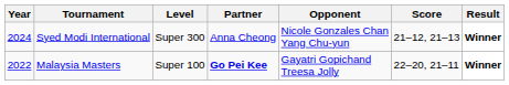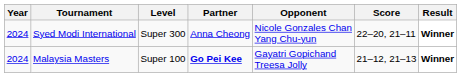 <table class="sortable wikitable" style="font-size: 90%;">
 <tr>
 <th>Year</th>
 <th>Tournament</th>
 <th>Level</th>
 <th>Partner</th>
 <th>Opponent</th>
 <th>Score</th>
 <th>Result</th>
 </tr>
 <tr>
 <td align="center"><a href='#'>2024</a></td>
 <td align="left"><a href='#'>Syed Modi International</a></td>
 <td align="left">Super 300</td>
 <td align="left"> <a href='#'>Anna Cheong</a></td>
 <td align="left"> <a href='#'>Nicole Gonzales Chan</a><br> <a href='#'>Yang Chu-yun</a></td>
-<td align="left">21–12, 21–13</td>
+<td align="left">22–20, 21–11</td>
 <td style="text-align:left; background:white"> <strong>Winner</strong></td>
 </tr>
 <tr>
-<td align="center"><a href='#'>2022</a></td>
+<td align="center"><a href='#'>2024</a></td>
 <td align="left"><a href='#'>Malaysia Masters</a></td>
 <td align="left">Super 100</td>
 <td align="left"><strong> <a href='#'>Go Pei Kee</a></strong></td>
 <td align="left"> <a href='#'>Gayatri Gopichand</a><br> <a href='#'>Treesa Jolly</a></td>
-<td align="left">22–20, 21–11</td>
+<td align="left">21–12, 21–13</td>
 <td style="text-align:left; background:white"> <strong>Winner</strong></td>
 </tr>
 </table>
